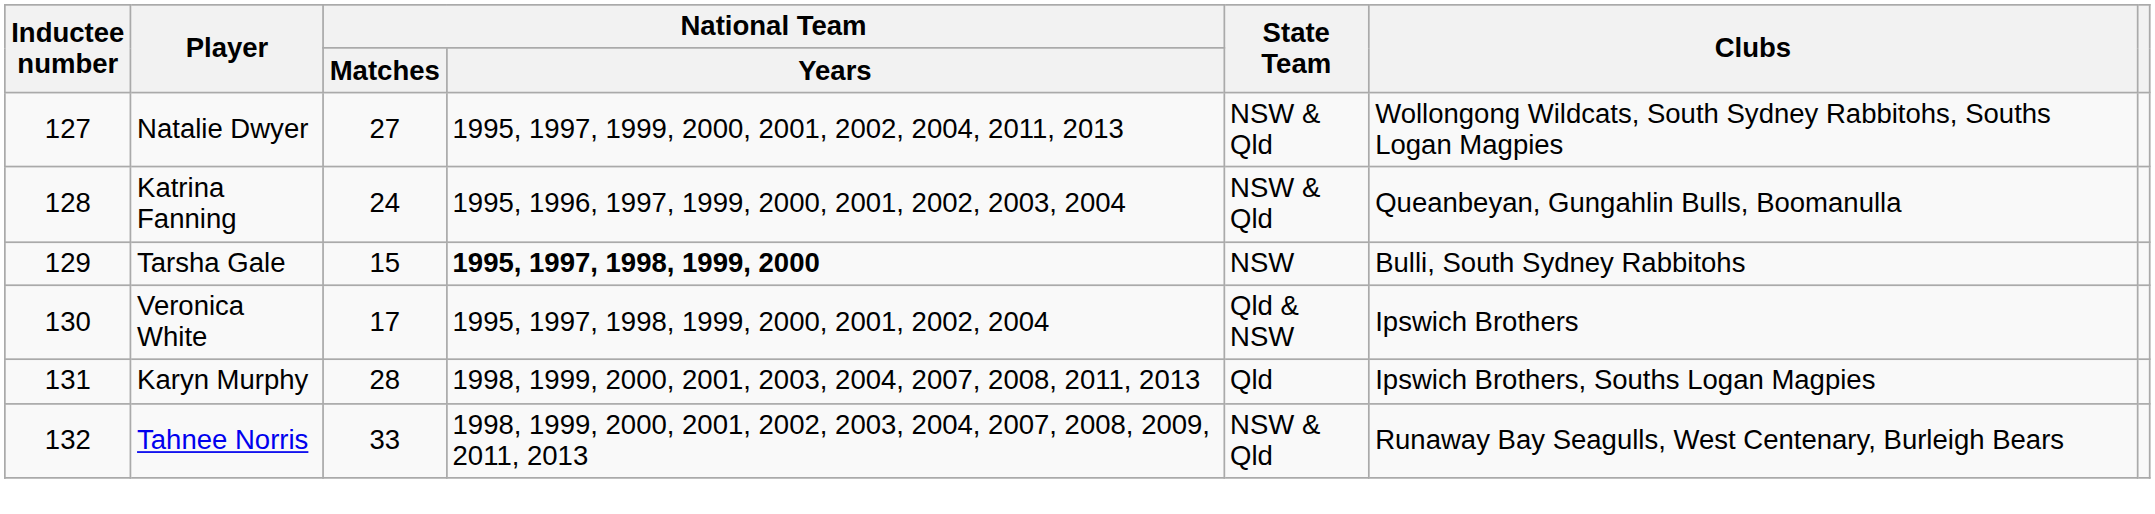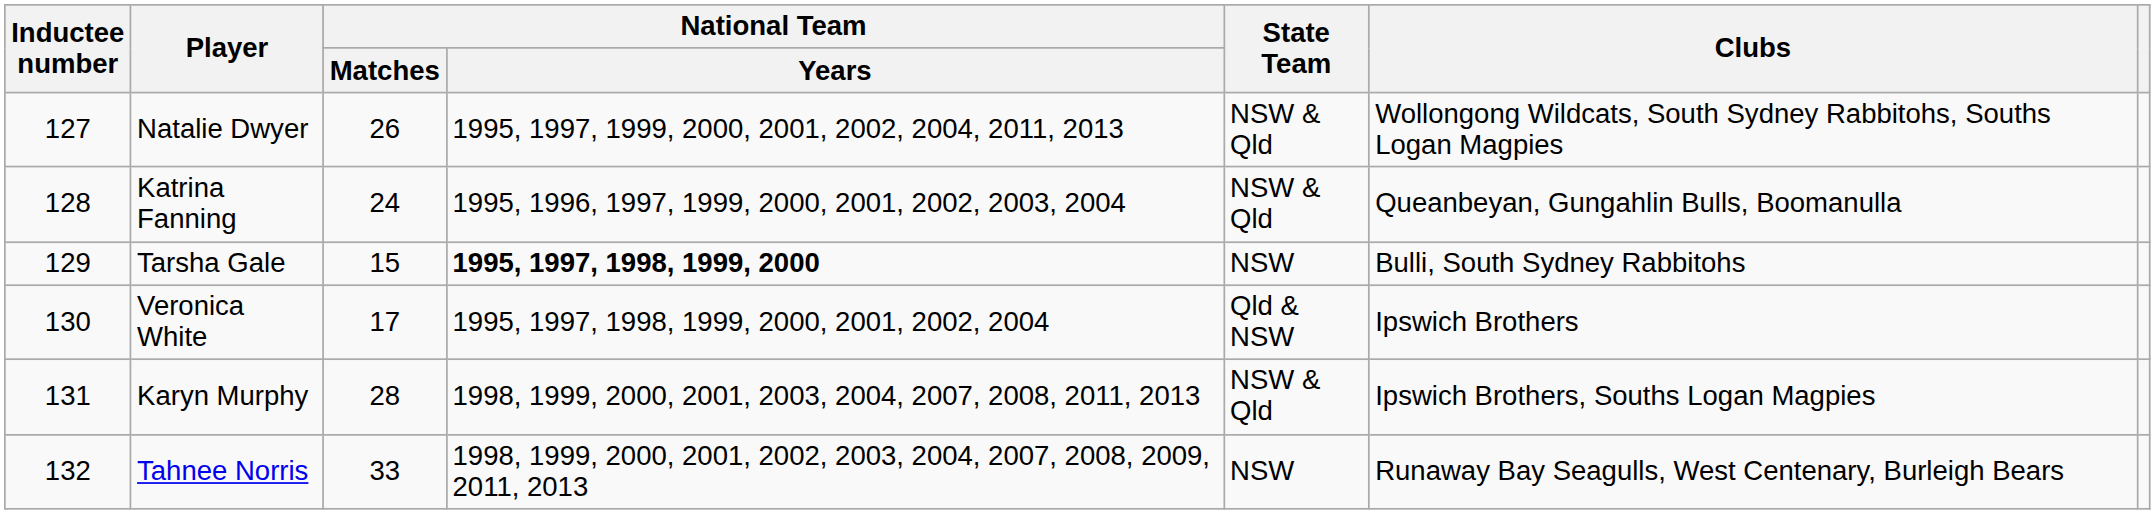 <table class="wikitable">
 <tr>
 <th rowspan=2>Inductee<br>number</th>
 <th rowspan=2>Player</th>
 <th colspan=2>National Team</th>
 <th rowspan=2>State Team</th>
 <th rowspan=2>Clubs</th>
 <th rowspan=2></th>
 </tr>
 <tr>
 <th>Matches</th>
 <th>Years</th>
 </tr>
 <tr>
 <td align=center>127</td>
 <td>Natalie Dwyer</td>
-<td align=center>27</td>
+<td align=center>26</td>
 <td>1995, 1997, 1999, 2000, 2001, 2002, 2004, 2011, 2013</td>
 <td>NSW & Qld</td>
 <td>Wollongong Wildcats, South Sydney Rabbitohs, Souths Logan Magpies</td>
 <td></td>
 </tr>
 <tr>
 <td align=center>128</td>
 <td>Katrina Fanning</td>
 <td align=center>24</td>
 <td>1995, 1996, 1997, 1999, 2000, 2001, 2002, 2003, 2004</td>
 <td>NSW & Qld</td>
 <td>Queanbeyan, Gungahlin Bulls, Boomanulla</td>
 <td></td>
 </tr>
 <tr>
 <td align=center>129</td>
 <td>Tarsha Gale</td>
 <td align=center>15</td>
 <td><strong>1995, 1997, 1998, 1999, 2000</strong></td>
 <td>NSW</td>
 <td>Bulli, South Sydney Rabbitohs</td>
 <td></td>
 </tr>
 <tr>
 <td align=center>130</td>
 <td>Veronica White</td>
 <td align=center>17</td>
 <td>1995, 1997, 1998, 1999, 2000, 2001, 2002, 2004</td>
 <td>Qld & NSW</td>
 <td>Ipswich Brothers</td>
 <td></td>
 </tr>
 <tr>
 <td align=center>131</td>
 <td>Karyn Murphy</td>
 <td align=center>28</td>
 <td>1998, 1999, 2000, 2001, 2003, 2004, 2007, 2008, 2011, 2013</td>
-<td>Qld</td>
+<td>NSW & Qld</td>
 <td>Ipswich Brothers, Souths Logan Magpies</td>
 <td></td>
 </tr>
 <tr>
 <td align=center>132</td>
 <td><a href='#'>Tahnee Norris</a></td>
 <td align=center>33</td>
 <td>1998, 1999, 2000, 2001, 2002, 2003, 2004, 2007, 2008, 2009, 2011, 2013</td>
-<td>NSW & Qld</td>
+<td>NSW</td>
 <td>Runaway Bay Seagulls, West Centenary, Burleigh Bears</td>
 <td></td>
 </tr>
 </table>
